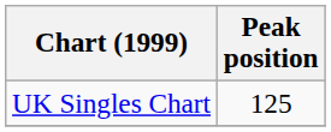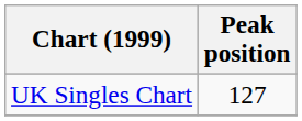 <table class="wikitable sortable">
 <tr>
 <th align="left">Chart (1999)</th>
 <th align="center">Peak<br>position</th>
 </tr>
 <tr>
 <td align="left"><a href='#'>UK Singles Chart</a></td>
-<td align="center">125</td>
+<td align="center">127</td>
 </tr>
 <tr>
 </tr>
 </table>
